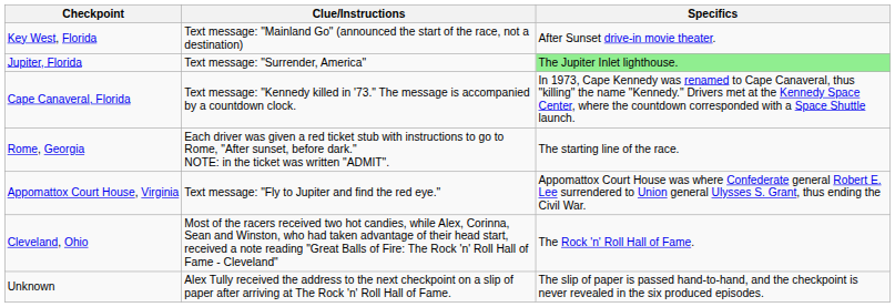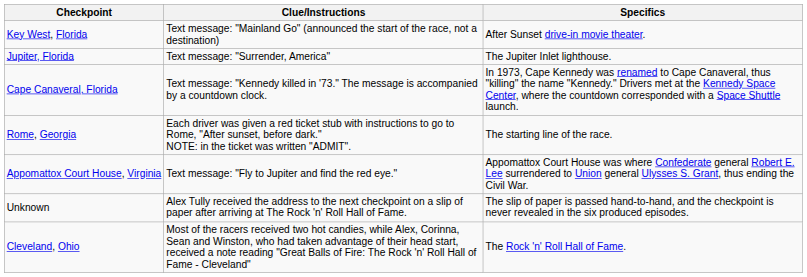 <table class="wikitable">
 <tr>
 <th scope="col" width=20%>Checkpoint</th>
 <th scope="col" width=40%>Clue/Instructions</th>
 <th scope="col" width=40%>Specifics</th>
 </tr>
 <tr>
 <td><a href='#'>Key West</a>, <a href='#'>Florida</a></td>
 <td>Text message: "Mainland Go" (announced the start of the race, not a destination)</td>
 <td>After Sunset <a href='#'>drive-in movie theater</a>.</td>
 </tr>
 <tr>
 <td><a href='#'>Jupiter, Florida</a></td>
 <td>Text message: "Surrender, America"</td>
-<td style="background: lightgreen;">The Jupiter Inlet lighthouse.</td>
+<td>The Jupiter Inlet lighthouse.</td>
 </tr>
 <tr>
 <td><a href='#'>Cape Canaveral, Florida</a></td>
 <td>Text message:  "Kennedy killed in '73."  The message is accompanied by a countdown clock.</td>
 <td>In 1973, Cape Kennedy was <a href='#'>renamed</a> to Cape Canaveral, thus "killing" the name "Kennedy."  Drivers met at the <a href='#'>Kennedy Space Center</a>, where the countdown corresponded with a <a href='#'>Space Shuttle</a> launch.</td>
 </tr>
 <tr>
 <td><a href='#'>Rome</a>, <a href='#'>Georgia</a></td>
 <td>Each driver was given a red ticket stub with instructions to go to Rome, "After sunset, before dark." <br> NOTE: in the ticket was written "ADMIT".</td>
 <td>The starting line of the race.</td>
 </tr>
 <tr>
 <td><a href='#'>Appomattox Court House</a>, <a href='#'>Virginia</a></td>
 <td>Text message: "Fly to Jupiter and find the red eye."</td>
 <td>Appomattox Court House was where <a href='#'>Confederate</a> general <a href='#'>Robert E. Lee</a> surrendered to <a href='#'>Union</a> general <a href='#'>Ulysses S. Grant</a>, thus ending the Civil War.</td>
 </tr>
 <tr>
+<td>Unknown</td>
+<td>Alex Tully received the address to the next checkpoint on a slip of paper after arriving at The Rock 'n' Roll Hall of Fame.</td>
+<td>The slip of paper is passed hand-to-hand, and the checkpoint is never revealed in the six produced episodes.</td>
+</tr>
+<tr>
 <td><a href='#'>Cleveland</a>, <a href='#'>Ohio</a></td>
 <td>Most of the racers received two hot candies, while Alex, Corinna, Sean and Winston, who had taken advantage of their head start, received a note reading "Great Balls of Fire: The Rock 'n' Roll Hall of Fame - Cleveland"</td>
 <td>The <a href='#'>Rock 'n' Roll Hall of Fame</a>.</td>
 </tr>
-<tr>
-<td>Unknown</td>
-<td>Alex Tully received the address to the next checkpoint on a slip of paper after arriving at The Rock 'n' Roll Hall of Fame.</td>
-<td>The slip of paper is passed hand-to-hand, and the checkpoint is never revealed in the six produced episodes.</td>
-</tr>
 </table>
